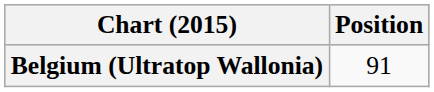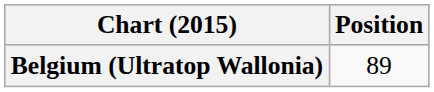 <table class="wikitable plainrowheaders" style="text-align:center;">
 <tr>
 <th scope="col">Chart (2015)</th>
 <th scope="col">Position</th>
 </tr>
 <tr>
 <th scope="row">Belgium (Ultratop Wallonia)</th>
-<td>91</td>
+<td>89</td>
 </tr>
 </table>
